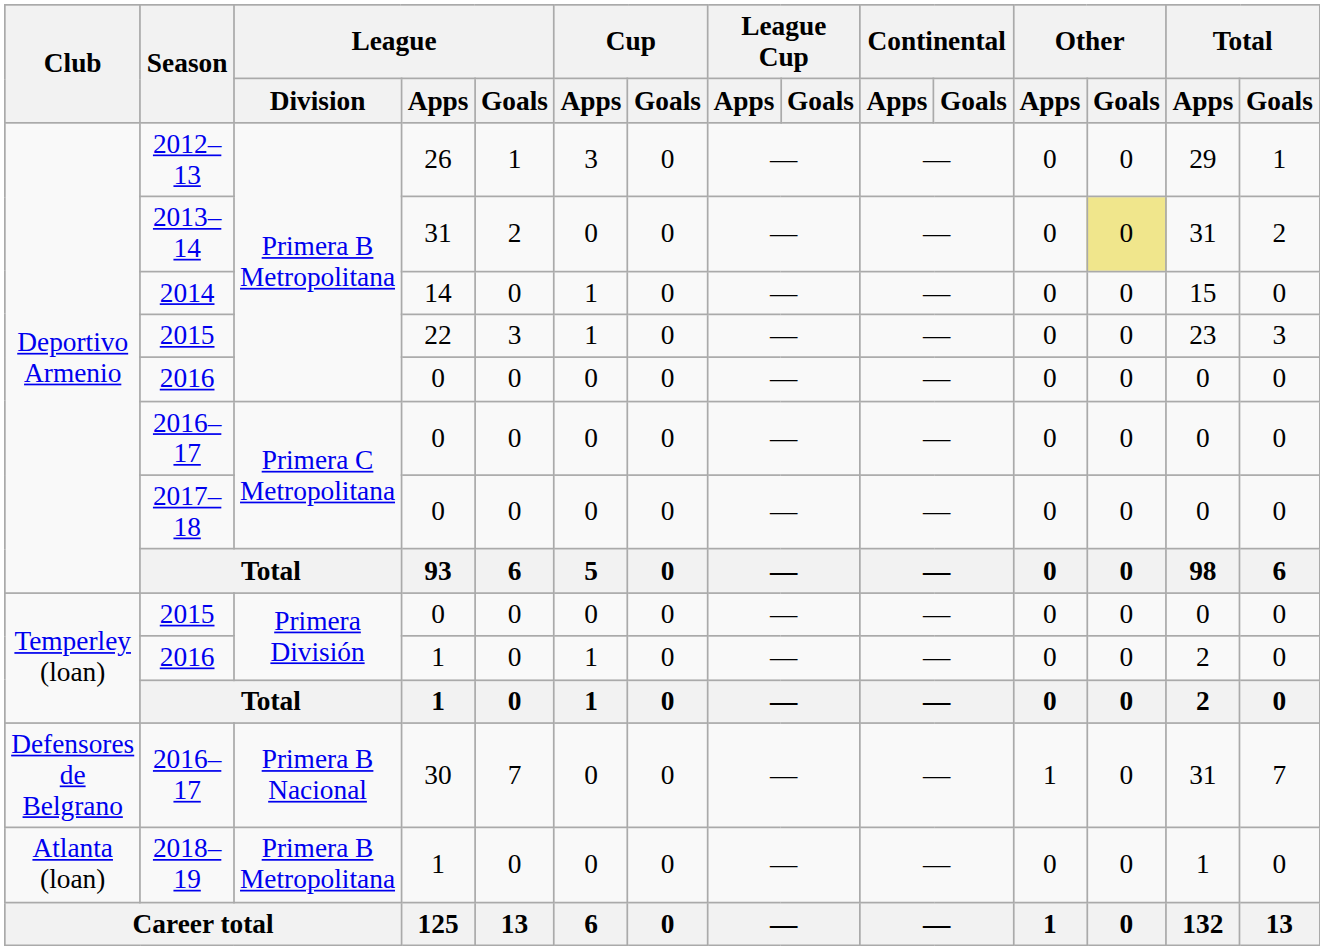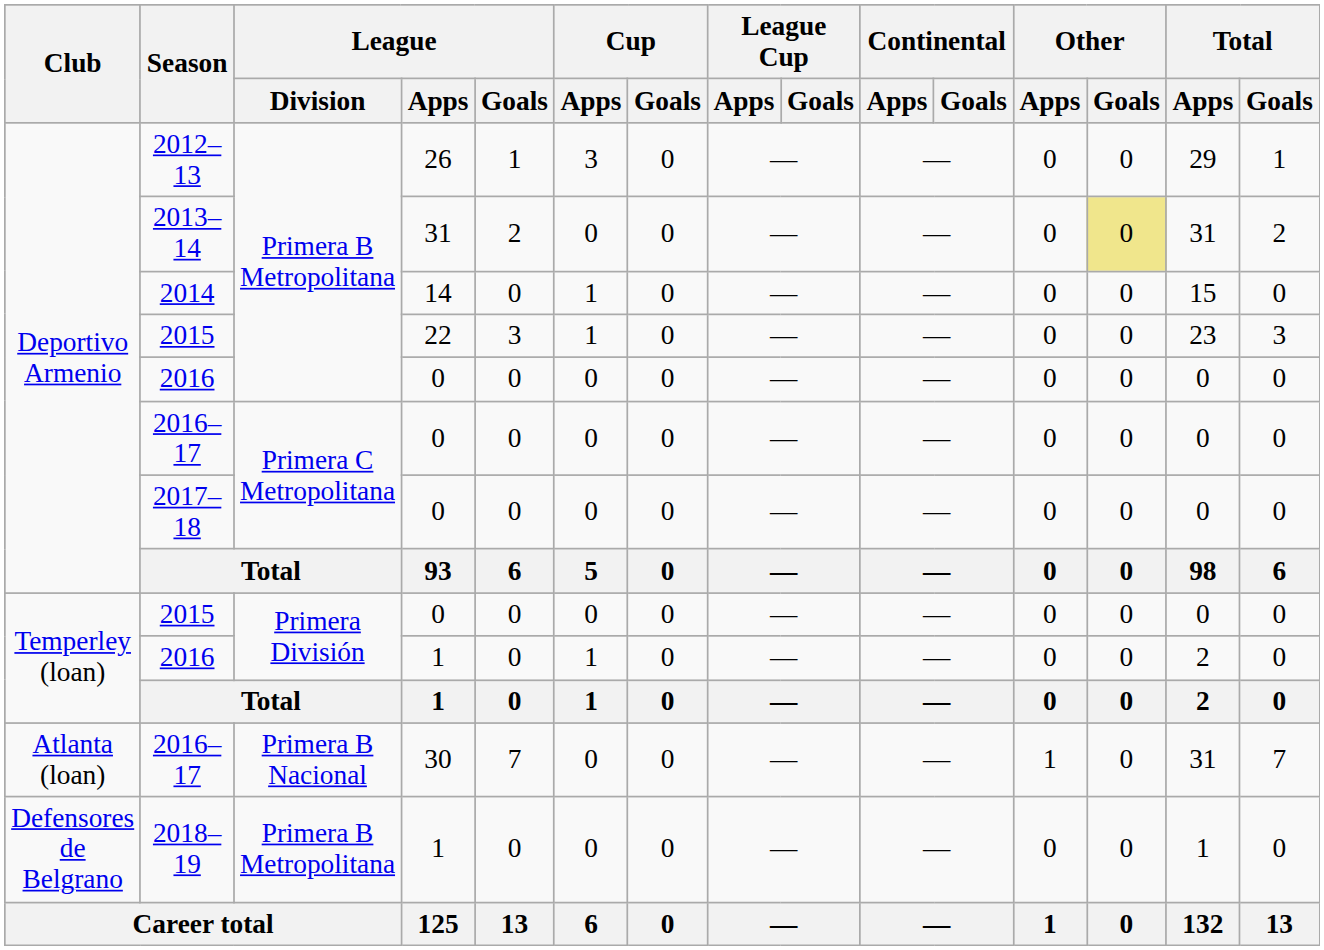 <table class="wikitable" style="text-align:center">
 <tr>
 <th rowspan="2">Club</th>
 <th rowspan="2">Season</th>
 <th colspan="3">League</th>
 <th colspan="2">Cup</th>
 <th colspan="2">League Cup</th>
 <th colspan="2">Continental</th>
 <th colspan="2">Other</th>
 <th colspan="2">Total</th>
 </tr>
 <tr>
 <th>Division</th>
 <th>Apps</th>
 <th>Goals</th>
 <th>Apps</th>
 <th>Goals</th>
 <th>Apps</th>
 <th>Goals</th>
 <th>Apps</th>
 <th>Goals</th>
 <th>Apps</th>
 <th>Goals</th>
 <th>Apps</th>
 <th>Goals</th>
 </tr>
 <tr>
 <td rowspan="8"><a href='#'>Deportivo Armenio</a></td>
 <td><a href='#'>2012–13</a></td>
 <td rowspan="5"><a href='#'>Primera B Metropolitana</a></td>
 <td>26</td>
 <td>1</td>
 <td>3</td>
 <td>0</td>
 <td colspan="2">—</td>
 <td colspan="2">—</td>
 <td>0</td>
 <td>0</td>
 <td>29</td>
 <td>1</td>
 </tr>
 <tr>
 <td><a href='#'>2013–14</a></td>
 <td>31</td>
 <td>2</td>
 <td>0</td>
 <td>0</td>
 <td colspan="2">—</td>
 <td colspan="2">—</td>
 <td>0</td>
 <td style="background: khaki;">0</td>
 <td>31</td>
 <td>2</td>
 </tr>
 <tr>
 <td><a href='#'>2014</a></td>
 <td>14</td>
 <td>0</td>
 <td>1</td>
 <td>0</td>
 <td colspan="2">—</td>
 <td colspan="2">—</td>
 <td>0</td>
 <td>0</td>
 <td>15</td>
 <td>0</td>
 </tr>
 <tr>
 <td><a href='#'>2015</a></td>
 <td>22</td>
 <td>3</td>
 <td>1</td>
 <td>0</td>
 <td colspan="2">—</td>
 <td colspan="2">—</td>
 <td>0</td>
 <td>0</td>
 <td>23</td>
 <td>3</td>
 </tr>
 <tr>
 <td><a href='#'>2016</a></td>
 <td>0</td>
 <td>0</td>
 <td>0</td>
 <td>0</td>
 <td colspan="2">—</td>
 <td colspan="2">—</td>
 <td>0</td>
 <td>0</td>
 <td>0</td>
 <td>0</td>
 </tr>
 <tr>
 <td><a href='#'>2016–17</a></td>
 <td rowspan="2"><a href='#'>Primera C Metropolitana</a></td>
 <td>0</td>
 <td>0</td>
 <td>0</td>
 <td>0</td>
 <td colspan="2">—</td>
 <td colspan="2">—</td>
 <td>0</td>
 <td>0</td>
 <td>0</td>
 <td>0</td>
 </tr>
 <tr>
 <td><a href='#'>2017–18</a></td>
 <td>0</td>
 <td>0</td>
 <td>0</td>
 <td>0</td>
 <td colspan="2">—</td>
 <td colspan="2">—</td>
 <td>0</td>
 <td>0</td>
 <td>0</td>
 <td>0</td>
 </tr>
 <tr>
 <th colspan="2">Total</th>
 <th>93</th>
 <th>6</th>
 <th>5</th>
 <th>0</th>
 <th colspan="2">—</th>
 <th colspan="2">—</th>
 <th>0</th>
 <th>0</th>
 <th>98</th>
 <th>6</th>
 </tr>
 <tr>
 <td rowspan="3"><a href='#'>Temperley</a> (loan)</td>
 <td><a href='#'>2015</a></td>
 <td rowspan="2"><a href='#'>Primera División</a></td>
 <td>0</td>
 <td>0</td>
 <td>0</td>
 <td>0</td>
 <td colspan="2">—</td>
 <td colspan="2">—</td>
 <td>0</td>
 <td>0</td>
 <td>0</td>
 <td>0</td>
 </tr>
 <tr>
 <td><a href='#'>2016</a></td>
 <td>1</td>
 <td>0</td>
 <td>1</td>
 <td>0</td>
 <td colspan="2">—</td>
 <td colspan="2">—</td>
 <td>0</td>
 <td>0</td>
 <td>2</td>
 <td>0</td>
 </tr>
 <tr>
 <th colspan="2">Total</th>
 <th>1</th>
 <th>0</th>
 <th>1</th>
 <th>0</th>
 <th colspan="2">—</th>
 <th colspan="2">—</th>
 <th>0</th>
 <th>0</th>
 <th>2</th>
 <th>0</th>
 </tr>
 <tr>
-<td rowspan="1"><a href='#'>Defensores de Belgrano</a></td>
+<td rowspan="1"><a href='#'>Atlanta</a> (loan)</td>
 <td><a href='#'>2016–17</a></td>
 <td rowspan="1"><a href='#'>Primera B Nacional</a></td>
 <td>30</td>
 <td>7</td>
 <td>0</td>
 <td>0</td>
 <td colspan="2">—</td>
 <td colspan="2">—</td>
 <td>1</td>
 <td>0</td>
 <td>31</td>
 <td>7</td>
 </tr>
 <tr>
-<td rowspan="1"><a href='#'>Atlanta</a> (loan)</td>
+<td rowspan="1"><a href='#'>Defensores de Belgrano</a></td>
 <td><a href='#'>2018–19</a></td>
 <td rowspan="1"><a href='#'>Primera B Metropolitana</a></td>
 <td>1</td>
 <td>0</td>
 <td>0</td>
 <td>0</td>
 <td colspan="2">—</td>
 <td colspan="2">—</td>
 <td>0</td>
 <td>0</td>
 <td>1</td>
 <td>0</td>
 </tr>
 <tr>
 <th colspan="3">Career total</th>
 <th>125</th>
 <th>13</th>
 <th>6</th>
 <th>0</th>
 <th colspan="2">—</th>
 <th colspan="2">—</th>
 <th>1</th>
 <th>0</th>
 <th>132</th>
 <th>13</th>
 </tr>
 </table>
